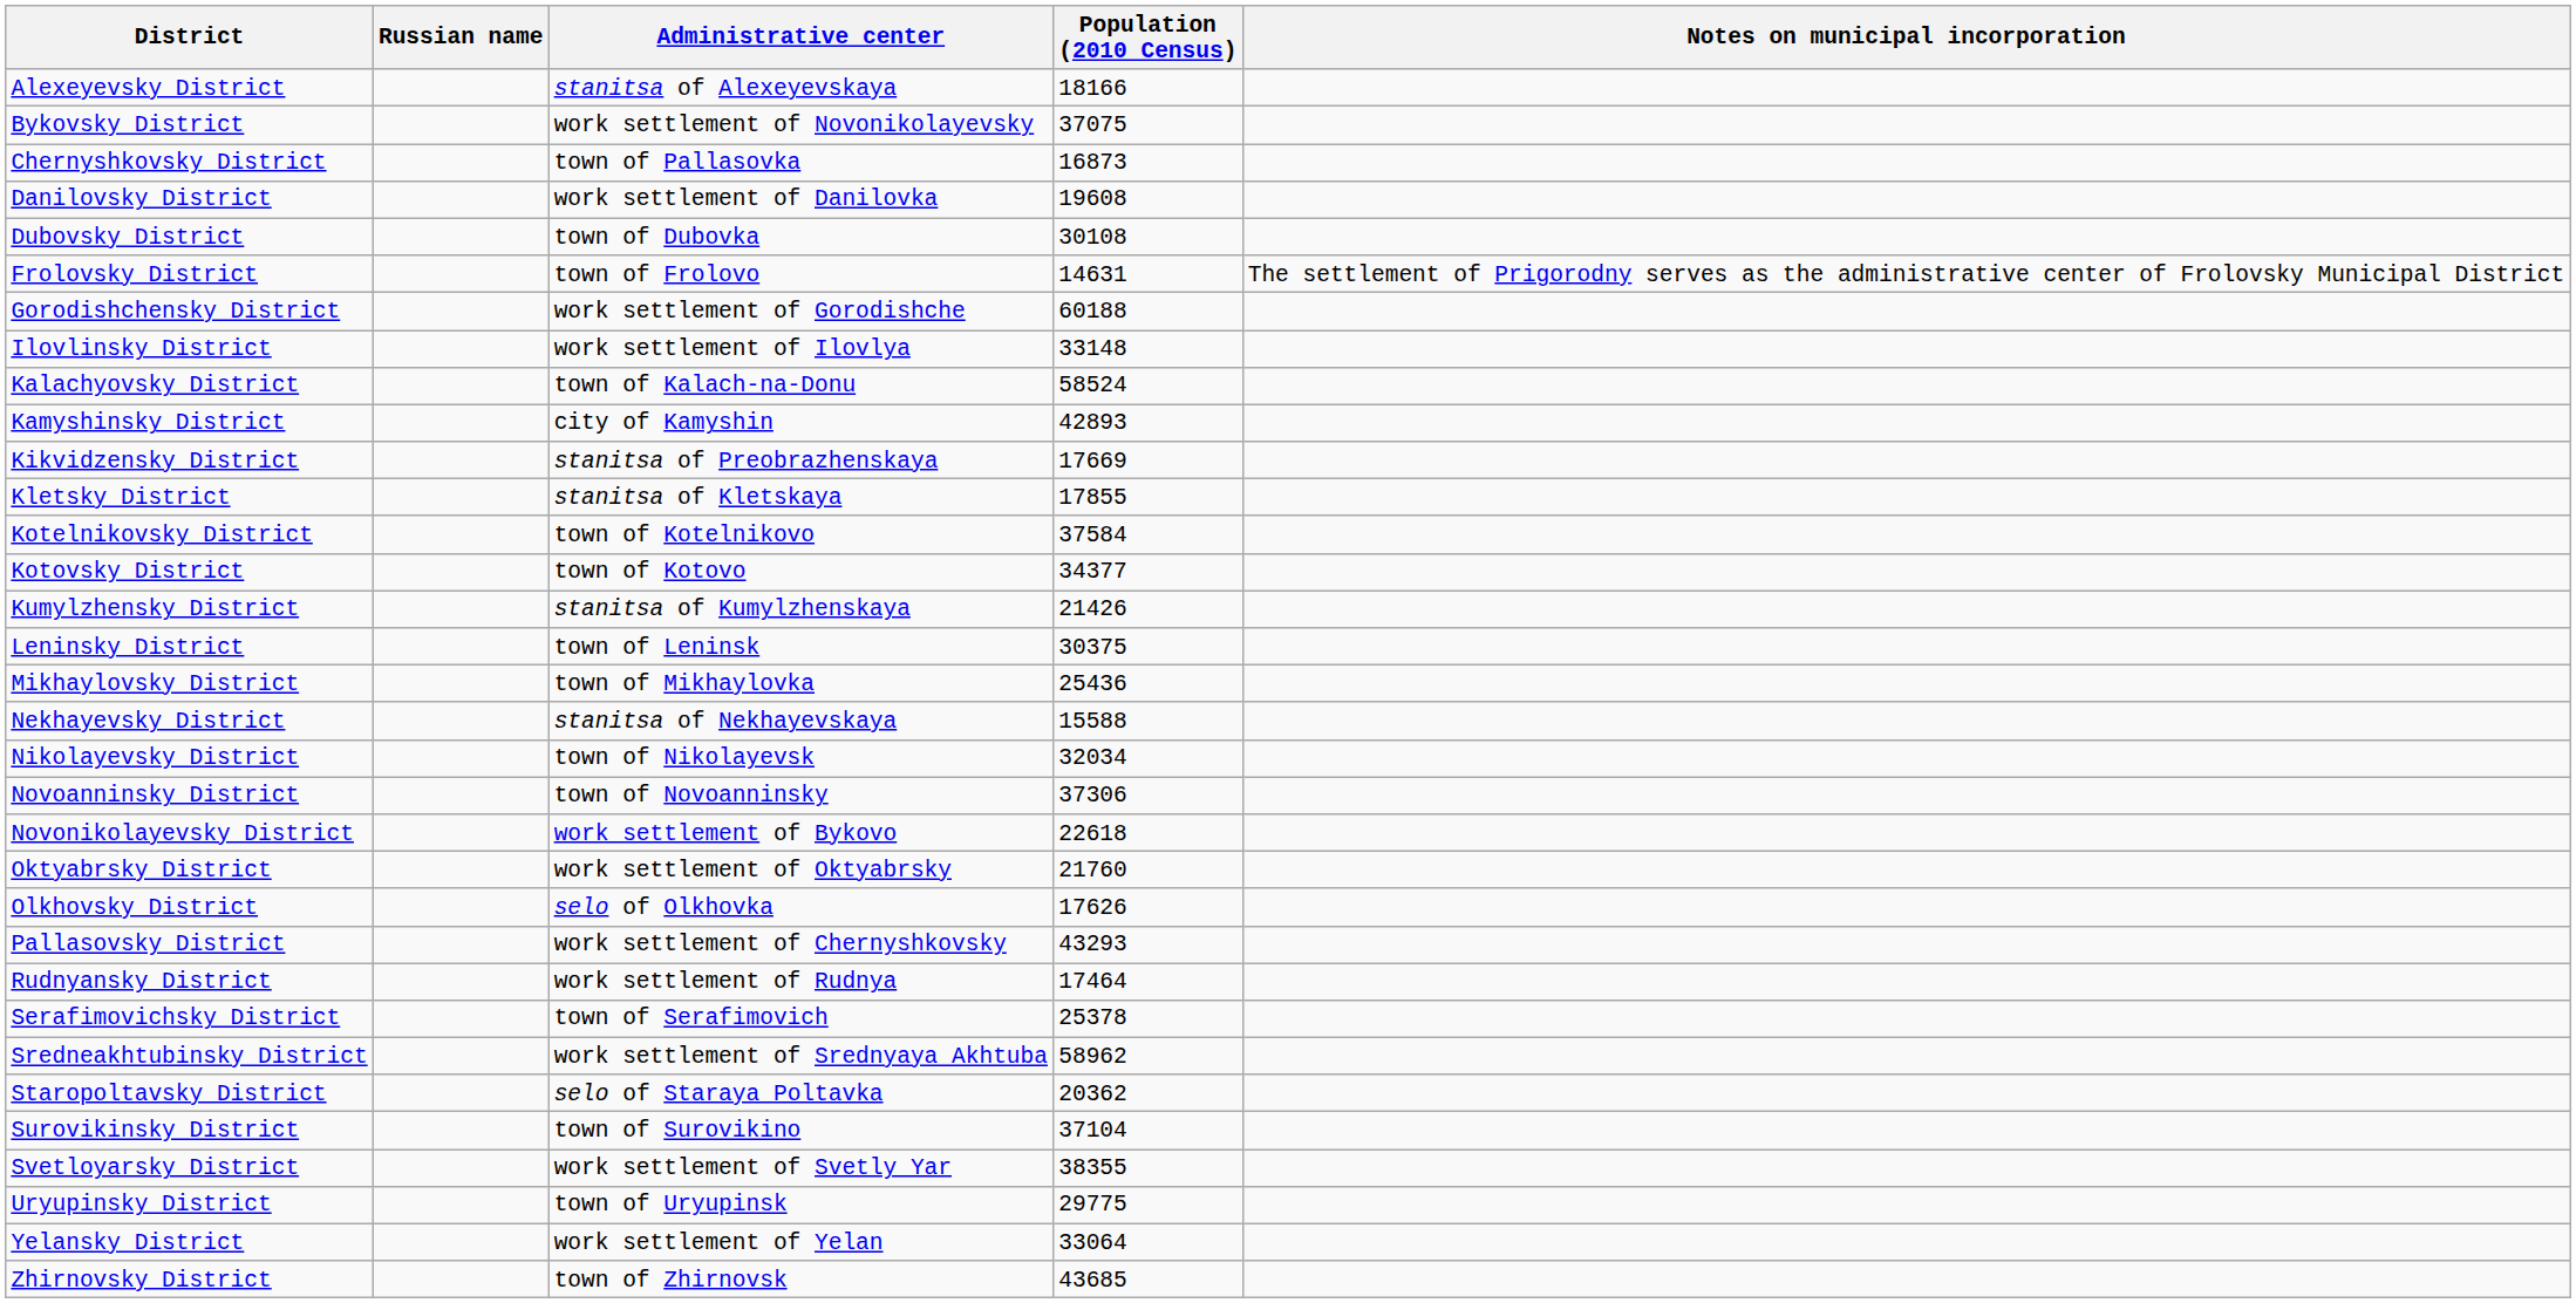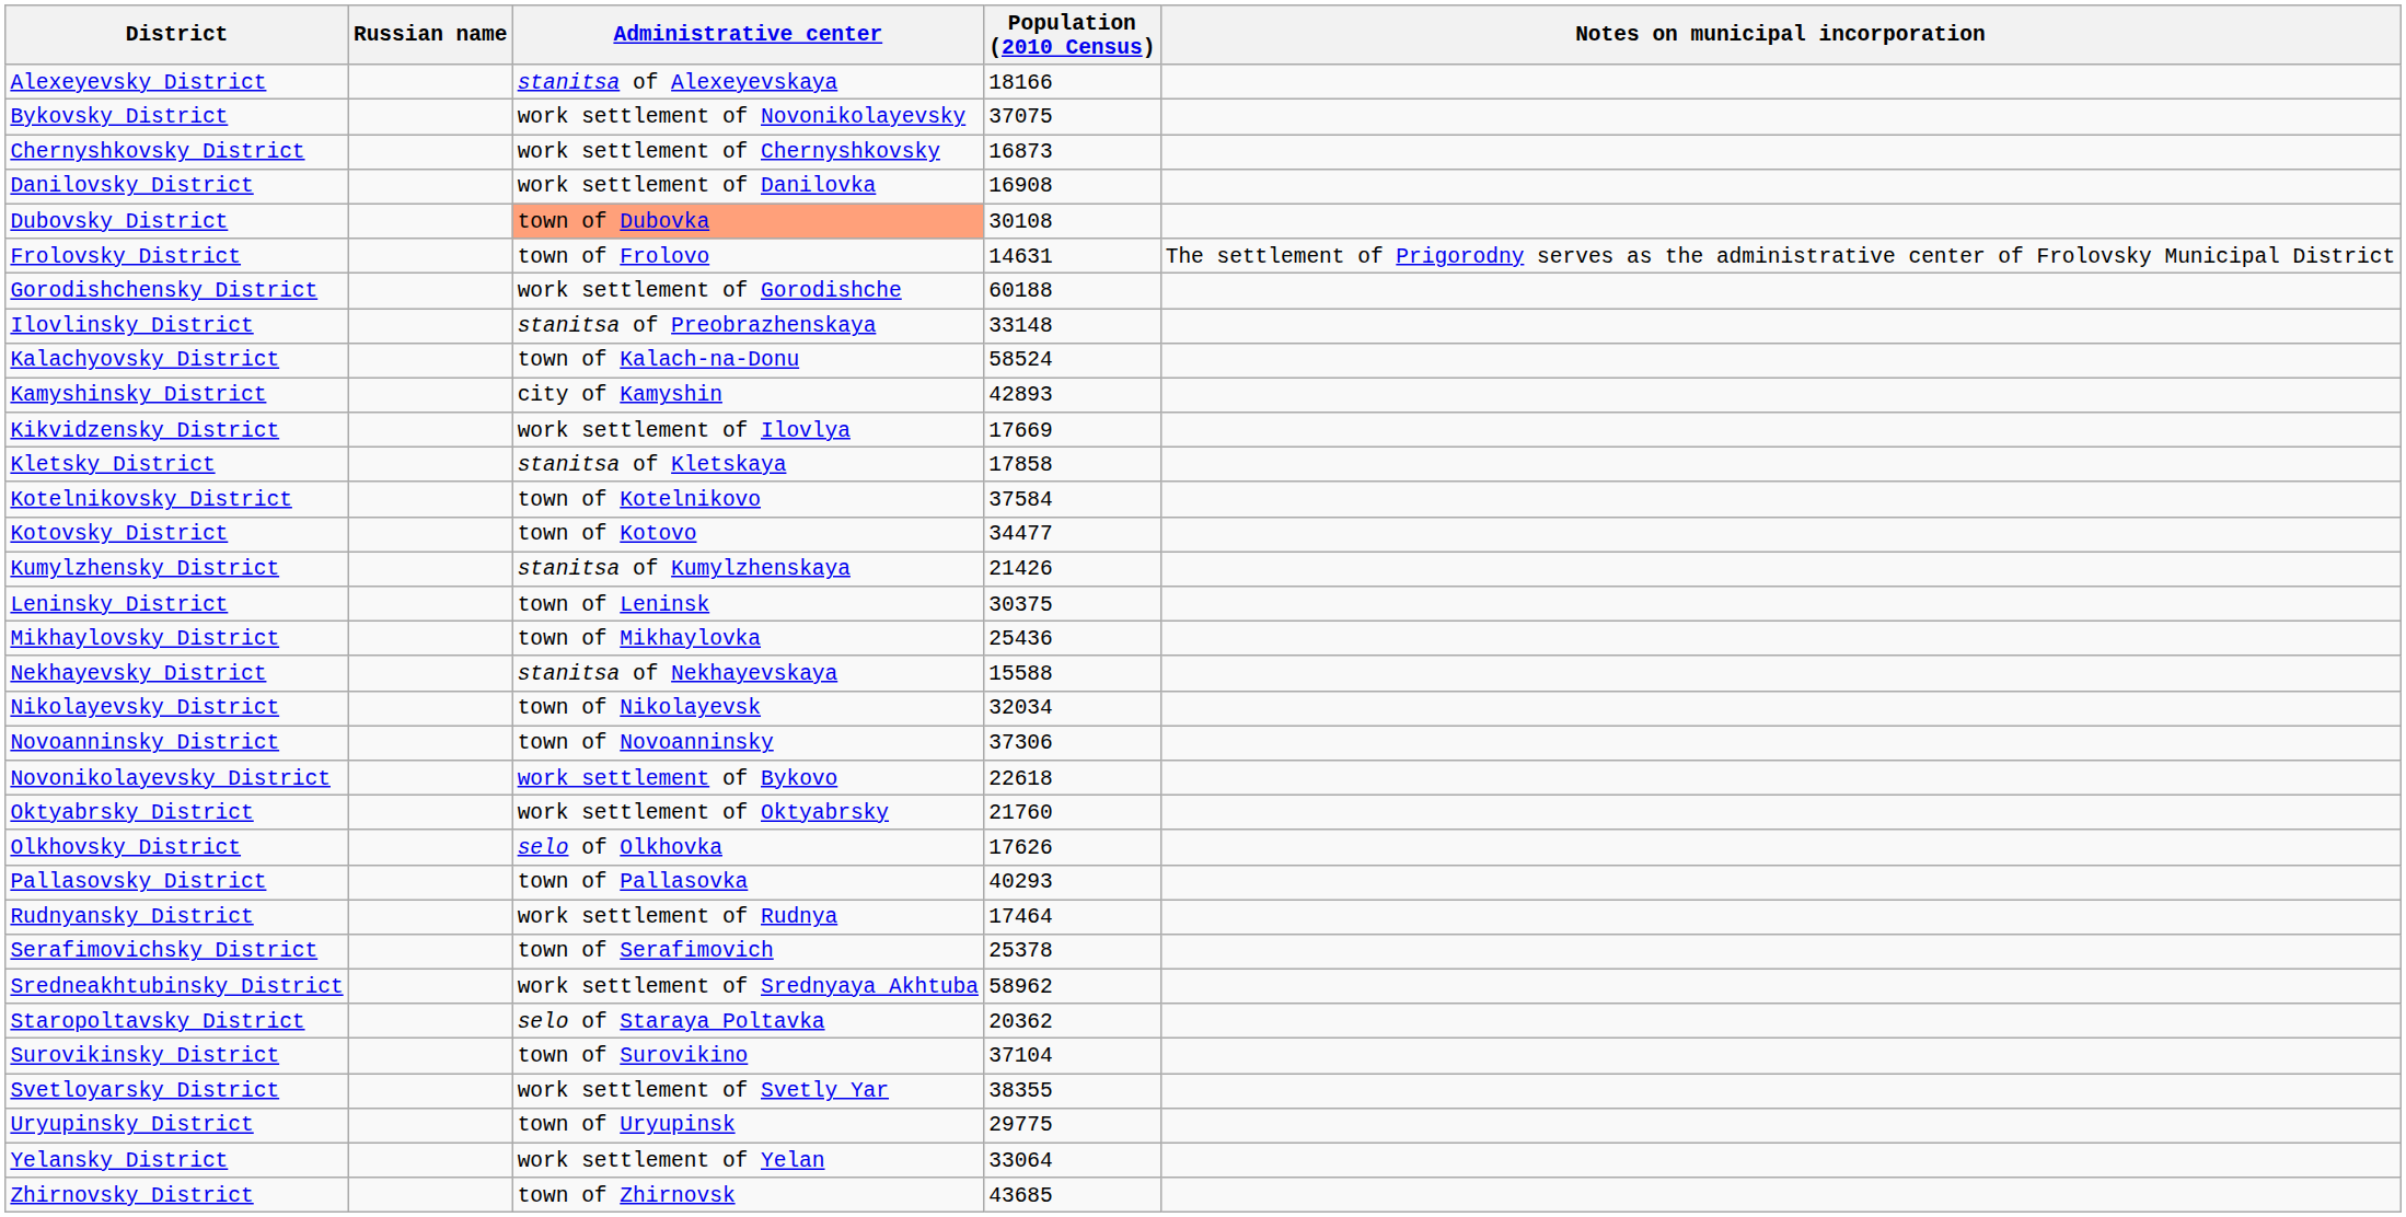 <table class="wikitable sortable">
 <tr>
 <th>District</th>
 <th>Russian name</th>
 <th><a href='#'>Administrative center</a></th>
 <th>Population<br>(<a href='#'>2010 Census</a>)</th>
 <th class="unsortable">Notes on municipal incorporation</th>
 </tr>
 <tr>
 <td><a href='#'>Alexeyevsky District</a></td>
 <td></td>
 <td><em><a href='#'>stanitsa</a></em> of <a href='#'>Alexeyevskaya</a></td>
 <td>18166</td>
 <td></td>
 </tr>
 <tr>
 <td><a href='#'>Bykovsky District</a></td>
 <td></td>
 <td>work settlement of <a href='#'>Novonikolayevsky</a></td>
 <td>37075</td>
 <td></td>
 </tr>
 <tr>
 <td><a href='#'>Chernyshkovsky District</a></td>
 <td></td>
-<td>town of <a href='#'>Pallasovka</a></td>
+<td>work settlement of <a href='#'>Chernyshkovsky</a></td>
 <td>16873</td>
 <td></td>
 </tr>
 <tr>
 <td><a href='#'>Danilovsky District</a></td>
 <td></td>
 <td>work settlement of <a href='#'>Danilovka</a></td>
-<td>19608</td>
+<td>16908</td>
 <td></td>
 </tr>
 <tr>
 <td><a href='#'>Dubovsky District</a></td>
 <td></td>
-<td>town of <a href='#'>Dubovka</a></td>
+<td style="background: lightsalmon;">town of <a href='#'>Dubovka</a></td>
 <td>30108</td>
 <td></td>
 </tr>
 <tr>
 <td><a href='#'>Frolovsky District</a></td>
 <td></td>
 <td>town of <a href='#'>Frolovo</a></td>
 <td>14631</td>
 <td>The settlement of <a href='#'>Prigorodny</a> serves as the administrative center of Frolovsky Municipal District</td>
 </tr>
 <tr>
 <td><a href='#'>Gorodishchensky District</a></td>
 <td></td>
 <td>work settlement of <a href='#'>Gorodishche</a></td>
 <td>60188</td>
 <td></td>
 </tr>
 <tr>
 <td><a href='#'>Ilovlinsky District</a></td>
 <td></td>
-<td>work settlement of <a href='#'>Ilovlya</a></td>
+<td><em>stanitsa</em> of <a href='#'>Preobrazhenskaya</a></td>
 <td>33148</td>
 <td></td>
 </tr>
 <tr>
 <td><a href='#'>Kalachyovsky District</a></td>
 <td></td>
 <td>town of <a href='#'>Kalach-na-Donu</a></td>
 <td>58524</td>
 <td></td>
 </tr>
 <tr>
 <td><a href='#'>Kamyshinsky District</a></td>
 <td></td>
 <td>city of <a href='#'>Kamyshin</a></td>
 <td>42893</td>
 <td></td>
 </tr>
 <tr>
 <td><a href='#'>Kikvidzensky District</a></td>
 <td></td>
-<td><em>stanitsa</em> of <a href='#'>Preobrazhenskaya</a></td>
+<td>work settlement of <a href='#'>Ilovlya</a></td>
 <td>17669</td>
 <td></td>
 </tr>
 <tr>
 <td><a href='#'>Kletsky District</a></td>
 <td></td>
 <td><em>stanitsa</em> of <a href='#'>Kletskaya</a></td>
-<td>17855</td>
+<td>17858</td>
 <td></td>
 </tr>
 <tr>
 <td><a href='#'>Kotelnikovsky District</a></td>
 <td></td>
 <td>town of <a href='#'>Kotelnikovo</a></td>
 <td>37584</td>
 <td></td>
 </tr>
 <tr>
 <td><a href='#'>Kotovsky District</a></td>
 <td></td>
 <td>town of <a href='#'>Kotovo</a></td>
-<td>34377</td>
+<td>34477</td>
 <td></td>
 </tr>
 <tr>
 <td><a href='#'>Kumylzhensky District</a></td>
 <td></td>
 <td><em>stanitsa</em> of <a href='#'>Kumylzhenskaya</a></td>
 <td>21426</td>
 <td></td>
 </tr>
 <tr>
 <td><a href='#'>Leninsky District</a></td>
 <td></td>
 <td>town of <a href='#'>Leninsk</a></td>
 <td>30375</td>
 <td></td>
 </tr>
 <tr>
 <td><a href='#'>Mikhaylovsky District</a></td>
 <td></td>
 <td>town of <a href='#'>Mikhaylovka</a></td>
 <td>25436</td>
 <td></td>
 </tr>
 <tr>
 <td><a href='#'>Nekhayevsky District</a></td>
 <td></td>
 <td><em>stanitsa</em> of <a href='#'>Nekhayevskaya</a></td>
 <td>15588</td>
 <td></td>
 </tr>
 <tr>
 <td><a href='#'>Nikolayevsky District</a></td>
 <td></td>
 <td>town of <a href='#'>Nikolayevsk</a></td>
 <td>32034</td>
 <td></td>
 </tr>
 <tr>
 <td><a href='#'>Novoanninsky District</a></td>
 <td></td>
 <td>town of <a href='#'>Novoanninsky</a></td>
 <td>37306</td>
 <td></td>
 </tr>
 <tr>
 <td><a href='#'>Novonikolayevsky District</a></td>
 <td></td>
 <td><a href='#'>work settlement</a> of <a href='#'>Bykovo</a></td>
 <td>22618</td>
 <td></td>
 </tr>
 <tr>
 <td><a href='#'>Oktyabrsky District</a></td>
 <td></td>
 <td>work settlement of <a href='#'>Oktyabrsky</a></td>
 <td>21760</td>
 <td></td>
 </tr>
 <tr>
 <td><a href='#'>Olkhovsky District</a></td>
 <td></td>
 <td><em><a href='#'>selo</a></em> of <a href='#'>Olkhovka</a></td>
 <td>17626</td>
 <td></td>
 </tr>
 <tr>
 <td><a href='#'>Pallasovsky District</a></td>
 <td></td>
-<td>work settlement of <a href='#'>Chernyshkovsky</a></td>
-<td>43293</td>
+<td>town of <a href='#'>Pallasovka</a></td>
+<td>40293</td>
 <td></td>
 </tr>
 <tr>
 <td><a href='#'>Rudnyansky District</a></td>
 <td></td>
 <td>work settlement of <a href='#'>Rudnya</a></td>
 <td>17464</td>
 <td></td>
 </tr>
 <tr>
 <td><a href='#'>Serafimovichsky District</a></td>
 <td></td>
 <td>town of <a href='#'>Serafimovich</a></td>
 <td>25378</td>
 <td></td>
 </tr>
 <tr>
 <td><a href='#'>Sredneakhtubinsky District</a></td>
 <td></td>
 <td>work settlement of <a href='#'>Srednyaya Akhtuba</a></td>
 <td>58962</td>
 <td></td>
 </tr>
 <tr>
 <td><a href='#'>Staropoltavsky District</a></td>
 <td></td>
 <td><em>selo</em> of <a href='#'>Staraya Poltavka</a></td>
 <td>20362</td>
 <td></td>
 </tr>
 <tr>
 <td><a href='#'>Surovikinsky District</a></td>
 <td></td>
 <td>town of <a href='#'>Surovikino</a></td>
 <td>37104</td>
 <td></td>
 </tr>
 <tr>
 <td><a href='#'>Svetloyarsky District</a></td>
 <td></td>
 <td>work settlement of <a href='#'>Svetly Yar</a></td>
 <td>38355</td>
 <td></td>
 </tr>
 <tr>
 <td><a href='#'>Uryupinsky District</a></td>
 <td></td>
 <td>town of <a href='#'>Uryupinsk</a></td>
 <td>29775</td>
 <td></td>
 </tr>
 <tr>
 <td><a href='#'>Yelansky District</a></td>
 <td></td>
 <td>work settlement of <a href='#'>Yelan</a></td>
 <td>33064</td>
 <td></td>
 </tr>
 <tr>
 <td><a href='#'>Zhirnovsky District</a></td>
 <td></td>
 <td>town of <a href='#'>Zhirnovsk</a></td>
 <td>43685</td>
 <td></td>
 </tr>
 </table>
